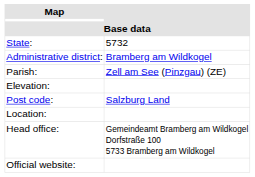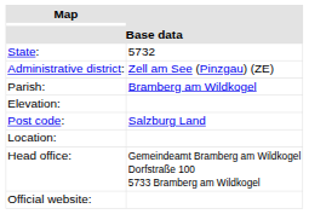 <table border="0" cellpadding="2" cellspacing="1" align="right" style="margin-left:1em; background:#e3e3e3;">
 <tr>
 <th>Map</th>
 </tr>
 <tr bgcolor="#FFFFFF" align="center">
 <td></td>
 </tr>
 <tr>
 <th colspan="2">Base data</th>
 </tr>
 <tr --- bgcolor="#FFFFFF">
 <td><a href='#'>State</a>:</td>
 <td>5732</td>
 </tr>
 <tr --- bgcolor="#FFFFFF">
 <td><a href='#'>Administrative district</a>:</td>
-<td><a href='#'>Bramberg am Wildkogel</a></td>
+<td><a href='#'>Zell am See</a> (<a href='#'>Pinzgau</a>) (ZE)</td>
 </tr>
 <tr --- bgcolor="#FFFFFF">
 <td>Parish:</td>
-<td><a href='#'>Zell am See</a> (<a href='#'>Pinzgau</a>) (ZE)</td>
+<td><a href='#'>Bramberg am Wildkogel</a></td>
 </tr>
 <tr --- bgcolor="#FFFFFF">
 <td>Elevation:</td>
 <td></td>
 </tr>
 <tr --- bgcolor="#FFFFFF">
 <td><a href='#'>Post code</a>:</td>
 <td><a href='#'>Salzburg Land</a></td>
 </tr>
 <tr --- bgcolor="#FFFFFF" valign="top">
 <td>Location:</td>
 <td></td>
 </tr>
 <tr --- bgcolor="#FFFFFF" valign="top">
 <td>Head office:</td>
 <td><small>Gemeindeamt Bramberg am Wildkogel<br>Dorfstraße 100<br>5733 Bramberg am Wildkogel</small></td>
 </tr>
 <tr --- bgcolor="#FFFFFF" valign="top">
 <td>Official website:</td>
 <td></td>
 </tr>
 </table>
